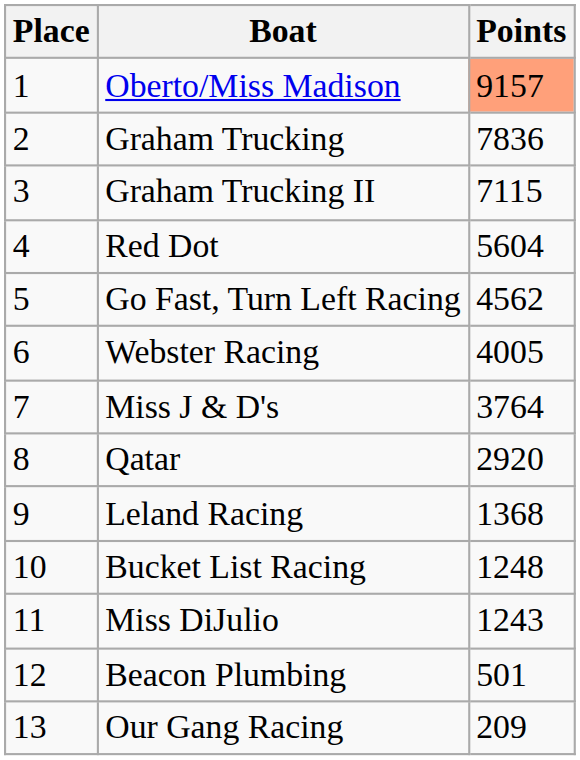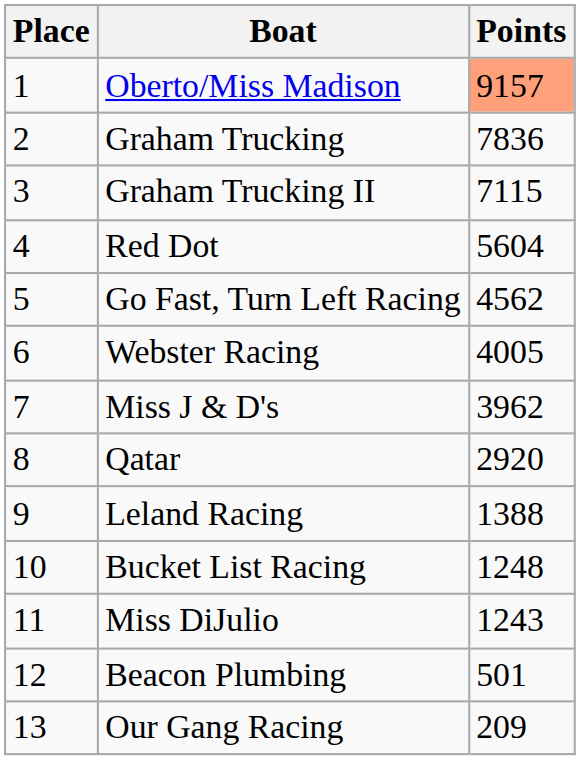 <table class="wikitable">
 <tr>
 <th>Place</th>
 <th>Boat</th>
 <th>Points</th>
 </tr>
 <tr>
 <td>1</td>
 <td><a href='#'>Oberto/Miss Madison</a></td>
 <td style="background: lightsalmon;">9157</td>
 </tr>
 <tr>
 <td>2</td>
 <td>Graham Trucking</td>
 <td>7836</td>
 </tr>
 <tr>
 <td>3</td>
 <td>Graham Trucking II</td>
 <td>7115</td>
 </tr>
 <tr>
 <td>4</td>
 <td>Red Dot</td>
 <td>5604</td>
 </tr>
 <tr>
 <td>5</td>
 <td>Go Fast, Turn Left Racing</td>
 <td>4562</td>
 </tr>
 <tr>
 <td>6</td>
 <td>Webster Racing</td>
 <td>4005</td>
 </tr>
 <tr>
 <td>7</td>
 <td>Miss J & D's</td>
-<td>3764</td>
+<td>3962</td>
 </tr>
 <tr>
 <td>8</td>
 <td>Qatar</td>
 <td>2920</td>
 </tr>
 <tr>
 <td>9</td>
 <td>Leland Racing</td>
-<td>1368</td>
+<td>1388</td>
 </tr>
 <tr>
 <td>10</td>
 <td>Bucket List Racing</td>
 <td>1248</td>
 </tr>
 <tr>
 <td>11</td>
 <td>Miss DiJulio</td>
 <td>1243</td>
 </tr>
 <tr>
 <td>12</td>
 <td>Beacon Plumbing</td>
 <td>501</td>
 </tr>
 <tr>
 <td>13</td>
 <td>Our Gang Racing</td>
 <td>209</td>
 </tr>
 </table>
